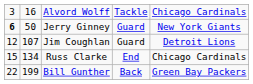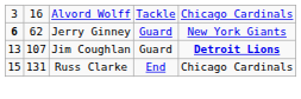 <table class="wikitable" style="text-align:center">
 <tr>
 <td>3</td>
 <td>16</td>
 <td><a href='#'>Alvord Wolff</a></td>
 <td><a href='#'>Tackle</a></td>
 <td><a href='#'>Chicago Cardinals</a></td>
 </tr>
 <tr>
 <td><strong>6</strong></td>
-<td>50</td>
+<td>62</td>
 <td>Jerry Ginney</td>
 <td><a href='#'>Guard</a></td>
 <td><a href='#'>New York Giants</a></td>
 </tr>
 <tr>
-<td>12</td>
+<td>13</td>
 <td>107</td>
 <td>Jim Coughlan</td>
 <td>Guard</td>
-<td><a href='#'>Detroit Lions</a></td>
+<td><strong><a href='#'>Detroit Lions</a></strong></td>
 </tr>
 <tr>
 <td>15</td>
-<td>134</td>
+<td>131</td>
 <td>Russ Clarke</td>
 <td><a href='#'>End</a></td>
 <td>Chicago Cardinals</td>
 </tr>
-<tr>
-<td>22</td>
-<td>199</td>
-<td><a href='#'>Bill Gunther</a></td>
-<td><a href='#'>Back</a></td>
-<td><a href='#'>Green Bay Packers</a></td>
-</tr>
 </table>
